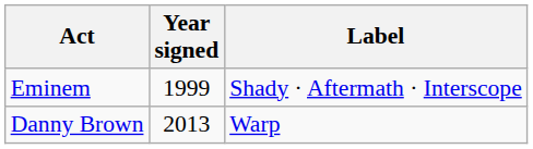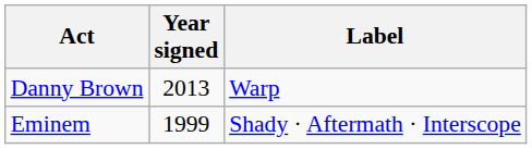 <table class="wikitable">
 <tr>
 <th>Act</th>
 <th>Year <br>signed</th>
 <th>Label</th>
 </tr>
 <tr>
+<td><a href='#'>Danny Brown</a></td>
+<td style="text-align:center;">2013</td>
+<td><a href='#'>Warp</a></td>
+</tr>
+<tr>
 <td><a href='#'>Eminem</a></td>
 <td style="text-align:center;">1999</td>
 <td><a href='#'>Shady</a> · <a href='#'>Aftermath</a> · <a href='#'>Interscope</a></td>
 </tr>
-<tr>
-<td><a href='#'>Danny Brown</a></td>
-<td style="text-align:center;">2013</td>
-<td><a href='#'>Warp</a></td>
-</tr>
 </table>
